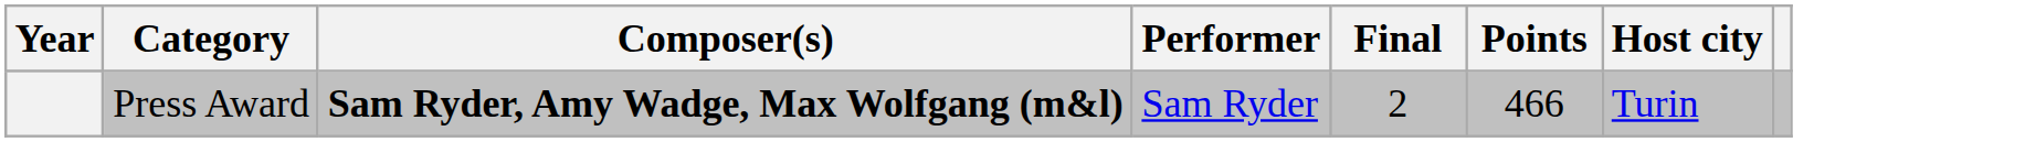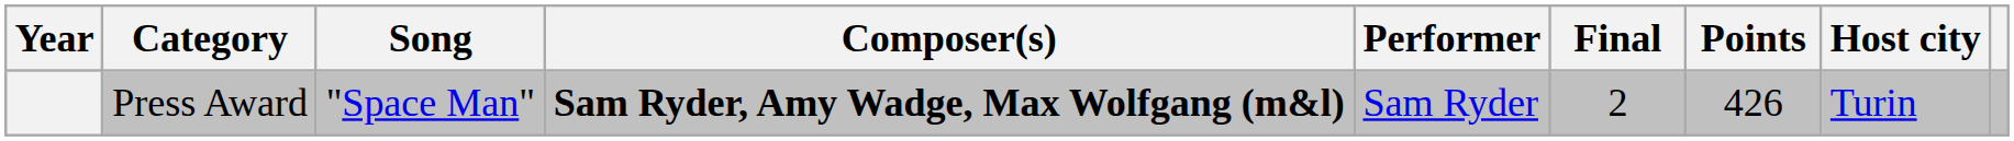 <table class="wikitable sortable plainrowheaders" style="font-size: 95%">
 <tr>
 <th>Year</th>
 <th>Category</th>
+<th>Song</th>
 <th>Composer(s)<br></th>
 <th>Performer</th>
 <th style="width:45px;">Final</th>
 <th style="width:45px;">Points</th>
 <th>Host city</th>
 <th class="unsortable"></th>
 </tr>
 <tr bgcolor="silver">
 <th scope="row"></th>
 <td>Press Award</td>
+<td>"<a href='#'>Space Man</a>"</td>
 <td><strong>Sam Ryder, Amy Wadge, Max Wolfgang (m&l)</strong></td>
 <td><a href='#'>Sam Ryder</a></td>
 <td style="text-align:center;">2</td>
-<td style="text-align:center;">466</td>
+<td style="text-align:center;">426</td>
 <td> <a href='#'>Turin</a></td>
 <td></td>
 </tr>
 </table>
